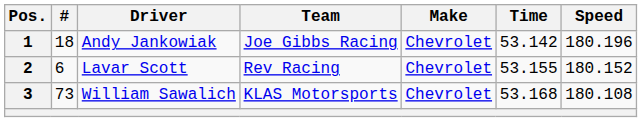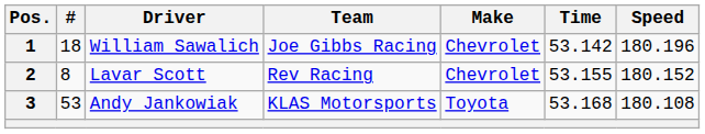 <table class="wikitable" style="font-size:95%">
 <tr>
 <th>Pos.</th>
 <th>#</th>
 <th>Driver</th>
 <th>Team</th>
 <th>Make</th>
 <th>Time</th>
 <th>Speed</th>
 </tr>
 <tr>
 <th>1</th>
 <td>18</td>
-<td><a href='#'>Andy Jankowiak</a></td>
+<td><a href='#'>William Sawalich</a></td>
 <td><a href='#'>Joe Gibbs Racing</a></td>
 <td><a href='#'>Chevrolet</a></td>
 <td>53.142</td>
 <td>180.196</td>
 </tr>
 <tr>
 <th>2</th>
-<td>6</td>
+<td>8</td>
 <td><a href='#'>Lavar Scott</a></td>
 <td><a href='#'>Rev Racing</a></td>
 <td><a href='#'>Chevrolet</a></td>
 <td>53.155</td>
 <td>180.152</td>
 </tr>
 <tr>
 <th>3</th>
-<td>73</td>
-<td><a href='#'>William Sawalich</a></td>
+<td>53</td>
+<td><a href='#'>Andy Jankowiak</a></td>
 <td><a href='#'>KLAS Motorsports</a></td>
-<td><a href='#'>Chevrolet</a></td>
+<td><a href='#'>Toyota</a></td>
 <td>53.168</td>
 <td>180.108</td>
 </tr>
 <tr>
 <th colspan="7"></th>
 </tr>
 </table>
